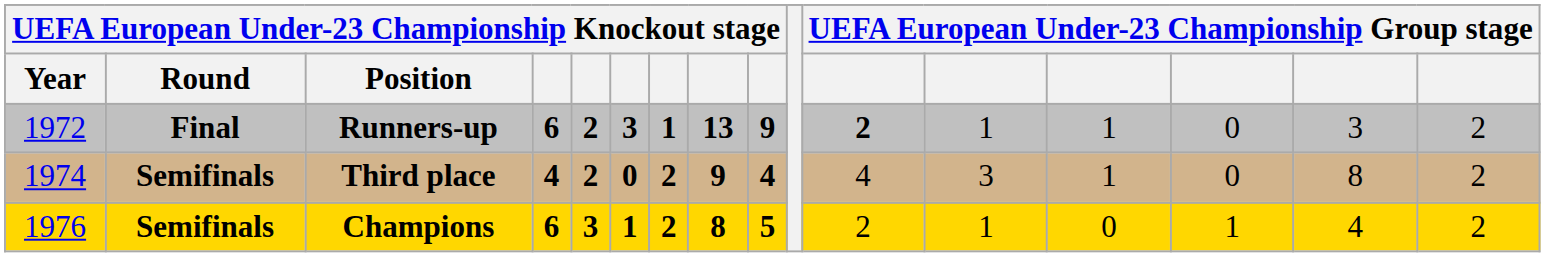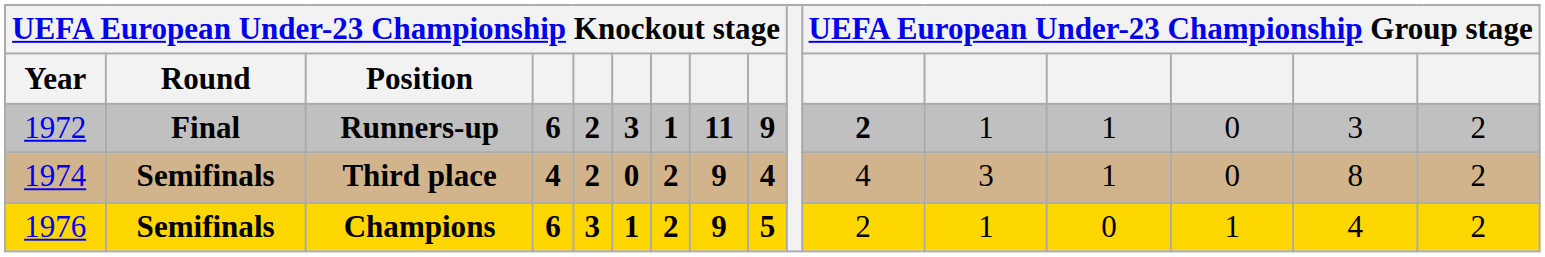 <table class="wikitable" style="text-align: center;">
 <tr>
 <th colspan=9><a href='#'>UEFA European Under-23 Championship</a> Knockout stage</th>
 <th rowspan="27"></th>
 <th colspan=6><a href='#'>UEFA European Under-23 Championship</a> Group stage</th>
 </tr>
 <tr>
 <th>Year</th>
 <th>Round</th>
 <th>Position</th>
 <th></th>
 <th></th>
 <th></th>
 <th></th>
 <th></th>
 <th></th>
 <th></th>
 <th></th>
 <th></th>
 <th></th>
 <th></th>
 <th></th>
 </tr>
 <tr bgcolor=silver>
 <td><a href='#'>1972</a></td>
 <td><strong>Final</strong></td>
 <td><strong>Runners-up</strong></td>
 <td><strong>6</strong></td>
 <td><strong>2</strong></td>
 <td><strong>3</strong></td>
 <td><strong>1</strong></td>
-<td><strong>13</strong></td>
+<td><strong>11</strong></td>
 <td><strong>9</strong></td>
 <td><strong>2</strong></td>
 <td>1</td>
 <td>1</td>
 <td>0</td>
 <td>3</td>
 <td>2</td>
 </tr>
 <tr bgcolor=tan>
 <td><a href='#'>1974</a></td>
 <td><strong>Semifinals</strong></td>
 <td><strong>Third place</strong></td>
 <td><strong>4</strong></td>
 <td><strong>2</strong></td>
 <td><strong>0</strong></td>
 <td><strong>2</strong></td>
 <td><strong>9</strong></td>
 <td><strong>4</strong></td>
 <td>4</td>
 <td>3</td>
 <td>1</td>
 <td>0</td>
 <td>8</td>
 <td>2</td>
 </tr>
 <tr bgcolor=gold>
 <td><a href='#'>1976</a></td>
 <td><strong>Semifinals</strong></td>
 <td><strong>Champions</strong></td>
 <td><strong>6</strong></td>
 <td><strong>3</strong></td>
 <td><strong>1</strong></td>
 <td><strong>2</strong></td>
-<td><strong>8</strong></td>
+<td><strong>9</strong></td>
 <td><strong>5</strong></td>
 <td>2</td>
 <td>1</td>
 <td>0</td>
 <td>1</td>
 <td>4</td>
 <td>2</td>
 </tr>
 </table>
